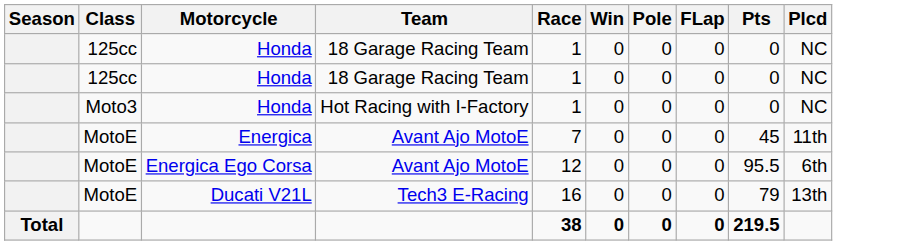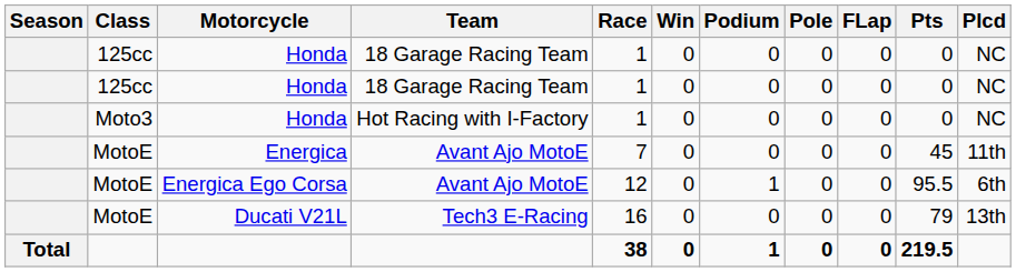 <table class="wikitable" style=text-align:right>
 <tr>
 <th>Season</th>
 <th>Class</th>
 <th>Motorcycle</th>
 <th>Team</th>
 <th>Race</th>
 <th>Win</th>
+<th>Podium</th>
 <th>Pole</th>
 <th>FLap</th>
 <th>Pts</th>
 <th>Plcd</th>
 </tr>
 <tr>
 <th></th>
 <td>125cc</td>
 <td><a href='#'>Honda</a></td>
 <td>18 Garage Racing Team</td>
 <td>1</td>
+<td>0</td>
 <td>0</td>
 <td>0</td>
 <td>0</td>
 <td>0</td>
 <td>NC</td>
 </tr>
 <tr>
 <th></th>
 <td>125cc</td>
 <td><a href='#'>Honda</a></td>
 <td>18 Garage Racing Team</td>
 <td>1</td>
 <td>0</td>
 <td>0</td>
 <td>0</td>
 <td>0</td>
+<td>0</td>
 <td>NC</td>
 </tr>
 <tr>
 <th></th>
 <td>Moto3</td>
 <td><a href='#'>Honda</a></td>
 <td>Hot Racing with I-Factory</td>
 <td>1</td>
+<td>0</td>
 <td>0</td>
 <td>0</td>
 <td>0</td>
 <td>0</td>
 <td>NC</td>
 </tr>
 <tr>
 <th></th>
 <td>MotoE</td>
 <td><a href='#'>Energica</a></td>
 <td><a href='#'>Avant Ajo MotoE</a></td>
 <td>7</td>
 <td>0</td>
 <td>0</td>
 <td>0</td>
+<td>0</td>
 <td>45</td>
 <td>11th</td>
 </tr>
 <tr>
 <th></th>
 <td>MotoE</td>
 <td><a href='#'>Energica Ego Corsa</a></td>
 <td><a href='#'>Avant Ajo MotoE</a></td>
 <td>12</td>
 <td>0</td>
+<td>1</td>
 <td>0</td>
 <td>0</td>
 <td>95.5</td>
 <td>6th</td>
 </tr>
 <tr>
 <th></th>
 <td>MotoE</td>
 <td><a href='#'>Ducati V21L</a></td>
 <td><a href='#'>Tech3 E-Racing</a></td>
 <td>16</td>
 <td>0</td>
 <td>0</td>
 <td>0</td>
+<td>0</td>
 <td>79</td>
 <td>13th</td>
 </tr>
 <tr>
 <th>Total</th>
 <td></td>
 <td></td>
 <td></td>
 <td><strong>38</strong></td>
 <td><strong>0</strong></td>
+<td><strong>1</strong></td>
 <td><strong>0</strong></td>
 <td><strong>0</strong></td>
 <td><strong>219.5</strong></td>
 <td></td>
 </tr>
 </table>
